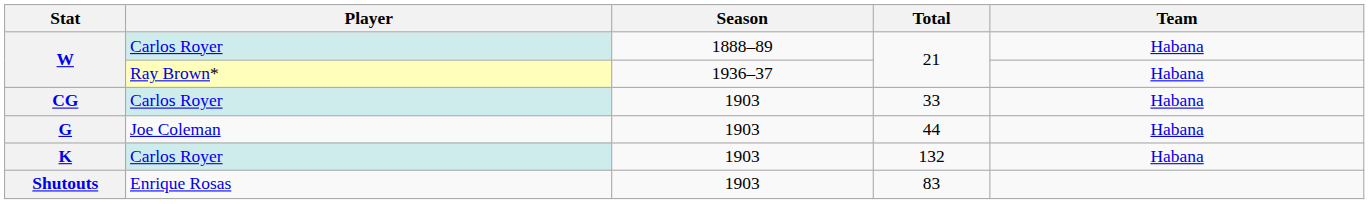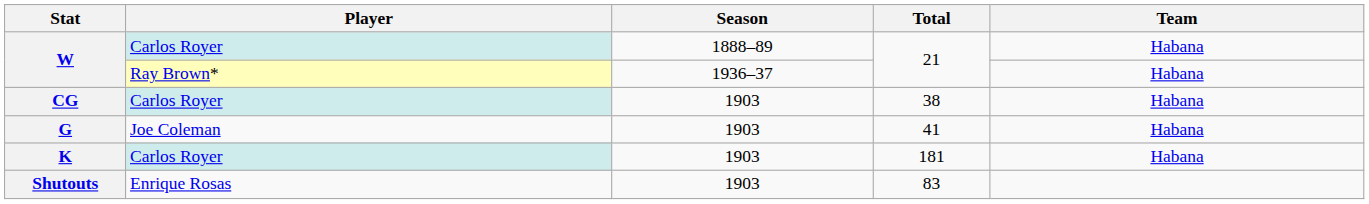 <table class="wikitable" style="text-align:center;">
 <tr>
 <th scope="col" width="2%">Stat</th>
 <th scope="col" width="13%">Player</th>
 <th scope="col" width="7%">Season</th>
 <th scope="col" width="3%">Total</th>
 <th scope="col" width="10%">Team</th>
 </tr>
 <tr>
 <th scope="row" style="text-align:center;" rowspan="2"><a href='#'>W</a></th>
 <td style="text-align:left; background:#cfecec;"> <a href='#'>Carlos Royer</a></td>
 <td>1888–89</td>
 <td rowspan="2">21</td>
 <td><a href='#'>Habana</a></td>
 </tr>
 <tr>
 <td style="text-align:left; background:#ffffbb;"> <a href='#'>Ray Brown</a>*</td>
 <td>1936–37</td>
 <td><a href='#'>Habana</a></td>
 </tr>
 <tr>
 <th scope="row" style="text-align:center;"><a href='#'>CG</a></th>
 <td style="text-align:left; background:#cfecec;"> <a href='#'>Carlos Royer</a></td>
 <td>1903</td>
-<td>33</td>
+<td>38</td>
 <td><a href='#'>Habana</a></td>
 </tr>
 <tr>
 <th scope="row" style="text-align:center;"><a href='#'>G</a></th>
 <td style="text-align:left;"> <a href='#'>Joe Coleman</a></td>
 <td>1903</td>
-<td>44</td>
+<td>41</td>
 <td><a href='#'>Habana</a></td>
 </tr>
 <tr>
 <th scope="row" style="text-align:center;"><a href='#'>K</a></th>
 <td style="text-align:left; background:#cfecec;"> <a href='#'>Carlos Royer</a></td>
 <td>1903</td>
-<td>132</td>
+<td>181</td>
 <td><a href='#'>Habana</a></td>
 </tr>
 <tr>
 <th scope="row" style="text-align:center;"><a href='#'>Shutouts</a></th>
 <td style="text-align:left;"> <a href='#'>Enrique Rosas</a></td>
 <td>1903</td>
 <td>83</td>
 <td></td>
 </tr>
 </table>
